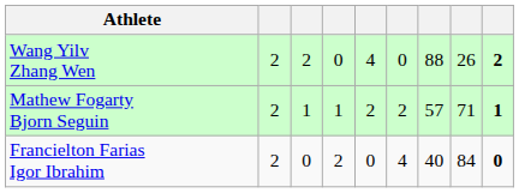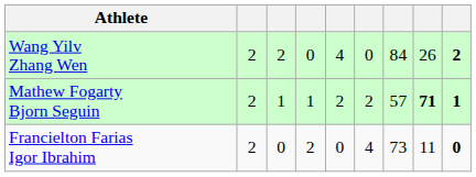 <table class=wikitable style="text-align:center">
 <tr>
 <th width=210>Athlete</th>
 <th width=20></th>
 <th width=20></th>
 <th width=20></th>
 <th width=20></th>
 <th width=20></th>
 <th width=20></th>
 <th width=20></th>
 <th width=20></th>
 </tr>
 <tr bgcolor=ccffcc>
 <td style="text-align:left"> <a href='#'>Wang Yilv</a><br> <a href='#'>Zhang Wen</a></td>
 <td>2</td>
 <td>2</td>
 <td>0</td>
 <td>4</td>
 <td>0</td>
-<td>88</td>
+<td>84</td>
 <td>26</td>
 <td><strong>2</strong></td>
 </tr>
 <tr bgcolor=ccffcc>
 <td style="text-align:left"> <a href='#'>Mathew Fogarty</a><br> <a href='#'>Bjorn Seguin</a></td>
 <td>2</td>
 <td>1</td>
 <td>1</td>
 <td>2</td>
 <td>2</td>
 <td>57</td>
-<td>71</td>
+<td><strong>71</strong></td>
 <td><strong>1</strong></td>
 </tr>
 <tr>
 <td style="text-align:left"> <a href='#'>Francielton Farias</a><br> <a href='#'>Igor Ibrahim</a></td>
 <td>2</td>
 <td>0</td>
 <td>2</td>
 <td>0</td>
 <td>4</td>
-<td>40</td>
-<td>84</td>
+<td>73</td>
+<td>11</td>
 <td><strong>0</strong></td>
 </tr>
 </table>
